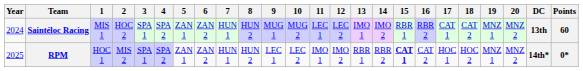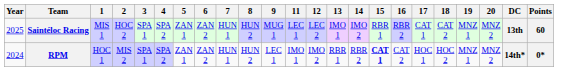 <table class="wikitable" style="text-align:center; font-size:85%">
 <tr>
 <th>Year</th>
 <th>Team</th>
 <th>1</th>
 <th>2</th>
 <th>3</th>
 <th>4</th>
 <th>5</th>
 <th>6</th>
 <th>7</th>
 <th>8</th>
 <th>9</th>
-<th>10</th>
 <th>11</th>
 <th>12</th>
 <th>13</th>
 <th>14</th>
 <th>15</th>
 <th>16</th>
 <th>17</th>
 <th>18</th>
 <th>19</th>
 <th>20</th>
 <th>DC</th>
 <th>Points</th>
 </tr>
 <tr>
-<td><a href='#'>2024</a></td>
+<td><a href='#'>2025</a></td>
 <th nowrap><a href='#'>Saintéloc Racing</a></th>
 <td style="background:#cfcfff;"><a href='#'>MIS<br>1</a><br></td>
 <td style="background:#cfcfff;"><a href='#'>HOC<br>2</a><br></td>
 <td style="background:#dfffdf;"><a href='#'>SPA<br>1</a><br></td>
 <td style="background:#dfffdf;"><a href='#'>SPA<br>2</a><br></td>
 <td style="background:#dfffdf;"><a href='#'>ZAN<br>1</a><br></td>
 <td style="background:#dfffdf;"><a href='#'>ZAN<br>2</a><br></td>
 <td style="background:#dfffdf;"><a href='#'>HUN<br>1</a><br></td>
 <td style="background:#cfcfff;"><a href='#'>HUN<br>2</a><br></td>
 <td style="background:#cfcfff;"><a href='#'>MUG<br>1</a><br></td>
-<td style="background:#cfcfff;"><a href='#'>MUG<br>2</a><br></td>
 <td style="background:#cfcfff;"><a href='#'>LEC<br>1</a><br></td>
 <td style="background:#cfcfff;"><a href='#'>LEC<br>2</a><br></td>
 <td style="background:#efcfff;"><a href='#'>IMO<br>1</a><br></td>
 <td style="background:#efcfff;"><a href='#'>IMO<br>2</a><br></td>
 <td style="background:#dfffdf;"><a href='#'>RBR<br>1</a><br></td>
 <td style="background:#cfcfff;"><a href='#'>RBR<br>2</a><br></td>
 <td style="background:#dfffdf;"><a href='#'>CAT<br>1</a><br></td>
 <td style="background:#dfffdf;"><a href='#'>CAT<br>2</a><br></td>
 <td style="background:#dfffdf;"><a href='#'>MNZ<br>1</a><br></td>
 <td style="background:#dfffdf;"><a href='#'>MNZ<br>2</a><br></td>
 <th>13th</th>
 <th>60</th>
 </tr>
 <tr>
-<td><a href='#'>2025</a></td>
+<td><a href='#'>2024</a></td>
 <th nowrap><a href='#'>RPM</a></th>
 <td style="background:#cfcfff;"><a href='#'>HOC<br>1</a><br></td>
 <td style="background:#cfcfff;"><a href='#'>MIS<br>2</a><br></td>
 <td style="background:#cfcfff;"><a href='#'>SPA<br>1</a><br></td>
 <td style="background:#cfcfff;"><a href='#'>SPA<br>2</a><br></td>
 <td style="background:#;"><a href='#'>ZAN<br>1</a></td>
 <td style="background:#;"><a href='#'>ZAN<br>2</a></td>
 <td style="background:#;"><a href='#'>HUN<br>1</a></td>
 <td style="background:#;"><a href='#'>HUN<br>2</a></td>
 <td style="background:#;"><a href='#'>LEC<br>1</a></td>
-<td style="background:#;"><a href='#'>LEC<br>2</a></td>
 <td style="background:#;"><a href='#'>IMO<br>1</a></td>
 <td style="background:#;"><a href='#'>IMO<br>2</a></td>
 <td style="background:#;"><a href='#'>RBR<br>1</a></td>
 <td style="background:#;"><a href='#'>RBR<br>2</a></td>
 <td style="background:#;"><strong><a href='#'>CAT<br>1</a></strong></td>
 <td style="background:#;"><a href='#'>CAT<br>2</a></td>
 <td style="background:#;"><a href='#'>HOC<br>1</a></td>
 <td style="background:#;"><a href='#'>HOC<br>2</a></td>
 <td style="background:#;"><a href='#'>MNZ<br>1</a></td>
 <td style="background:#;"><a href='#'>MNZ<br>2</a></td>
 <th>14th*</th>
 <th>0*</th>
 </tr>
 </table>
